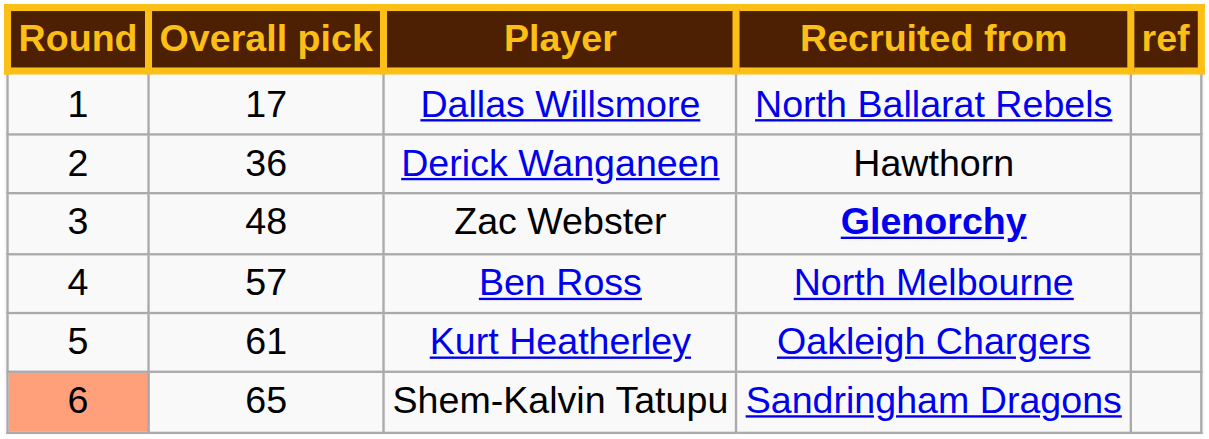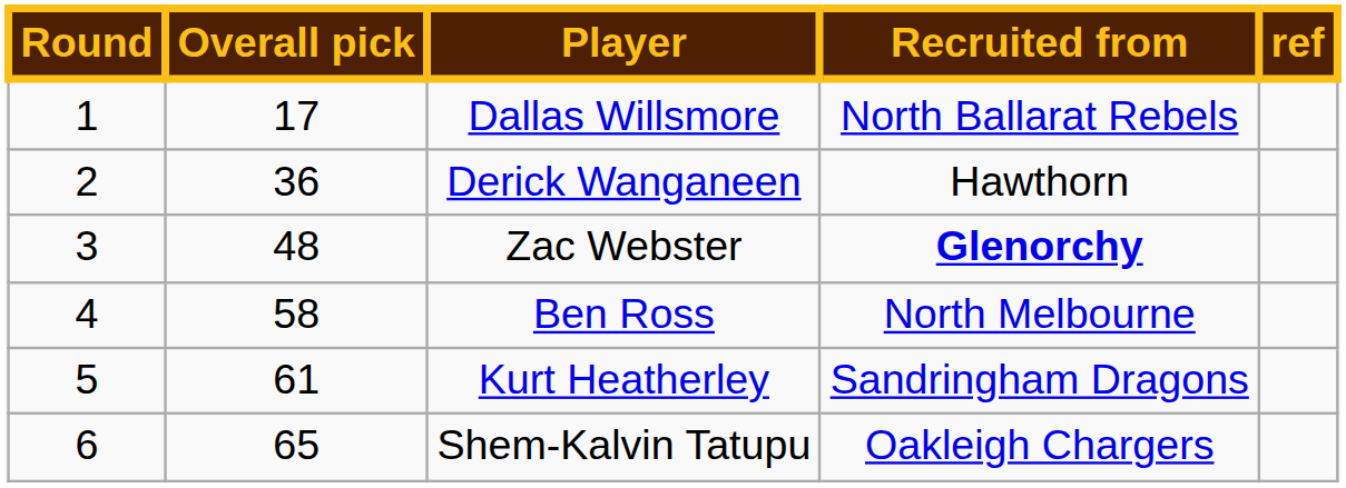 <table class="wikitable" style="text-align:center">
 <tr>
 <th style="background:#4D2004; color:#FBBF15; border: solid #FBBF15">Round</th>
 <th style="background:#4D2004; color:#FBBF15; border: solid #FBBF15">Overall pick</th>
 <th style="background:#4D2004; color:#FBBF15; border: solid #FBBF15">Player</th>
 <th style="background:#4D2004; color:#FBBF15; border: solid #FBBF15">Recruited from</th>
 <th style="background:#4D2004; color:#FBBF15; border: solid #FBBF15">ref</th>
 </tr>
 <tr>
 <td>1</td>
 <td>17</td>
 <td><a href='#'>Dallas Willsmore</a></td>
 <td><a href='#'>North Ballarat Rebels</a></td>
 <td></td>
 </tr>
 <tr>
 <td>2</td>
 <td>36</td>
 <td><a href='#'>Derick Wanganeen</a></td>
 <td>Hawthorn</td>
 <td></td>
 </tr>
 <tr>
 <td>3</td>
 <td>48</td>
 <td>Zac Webster</td>
 <td><strong><a href='#'>Glenorchy</a></strong></td>
 <td></td>
 </tr>
 <tr>
 <td>4</td>
-<td>57</td>
+<td>58</td>
 <td><a href='#'>Ben Ross</a></td>
 <td><a href='#'>North Melbourne</a></td>
 <td></td>
 </tr>
 <tr>
 <td>5</td>
 <td>61</td>
 <td><a href='#'>Kurt Heatherley</a></td>
+<td><a href='#'>Sandringham Dragons</a></td>
+<td></td>
+</tr>
+<tr>
+<td>6</td>
+<td>65</td>
+<td>Shem-Kalvin Tatupu</td>
 <td><a href='#'>Oakleigh Chargers</a></td>
 <td></td>
 </tr>
-<tr>
-<td style="background: lightsalmon;">6</td>
-<td>65</td>
-<td>Shem-Kalvin Tatupu</td>
-<td><a href='#'>Sandringham Dragons</a></td>
-<td></td>
-</tr>
 </table>
